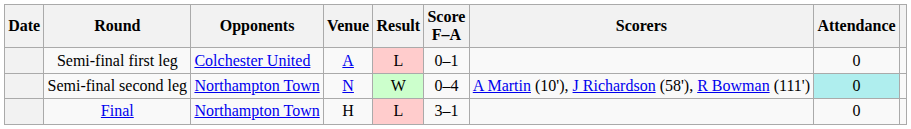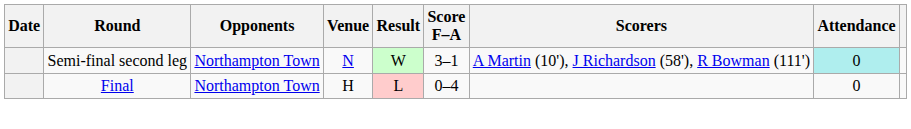 <table class="wikitable plainrowheaders sortable" style="text-align:center">
 <tr>
 <th scope=col>Date</th>
 <th scope=col>Round</th>
 <th scope=col>Opponents</th>
 <th scope=col>Venue</th>
 <th scope=col>Result</th>
 <th scope=col>Score<br>F–A</th>
 <th scope=col class=unsortable>Scorers</th>
 <th scope=col>Attendance</th>
 <th scope=col class=unsortable></th>
 </tr>
 <tr>
 <th scope=row></th>
-<td>Semi-final first leg</td>
-<td align=left><a href='#'>Colchester United</a></td>
-<td><a href='#'>A</a></td>
-<td style=background-color:#FFCCCC>L</td>
-<td>0–1</td>
-<td></td>
-<td>0</td>
-<td></td>
-</tr>
-<tr>
-<th scope=row></th>
 <td>Semi-final second leg</td>
 <td align=left><a href='#'>Northampton Town</a></td>
 <td><a href='#'>N</a></td>
 <td style=background-color:#CCFFCC>W</td>
-<td>0–4</td>
+<td>3–1 </td>
 <td align=left><a href='#'>A Martin</a> (10'), <a href='#'>J Richardson</a> (58'), <a href='#'>R Bowman</a> (111')</td>
 <td style="background: paleturquoise;">0</td>
 <td></td>
 </tr>
 <tr>
 <th scope=row></th>
 <td><a href='#'>Final</a></td>
 <td align=left><a href='#'>Northampton Town</a></td>
 <td>H</td>
 <td style=background-color:#FFCCCC>L</td>
-<td>3–1 </td>
+<td>0–4</td>
 <td></td>
 <td>0</td>
 <td></td>
 </tr>
 </table>
